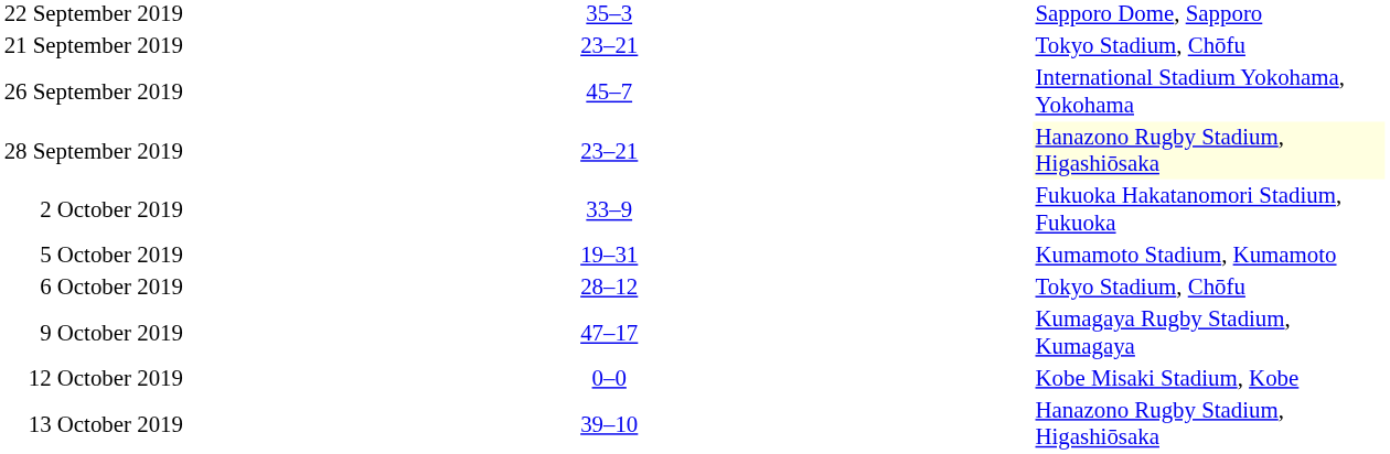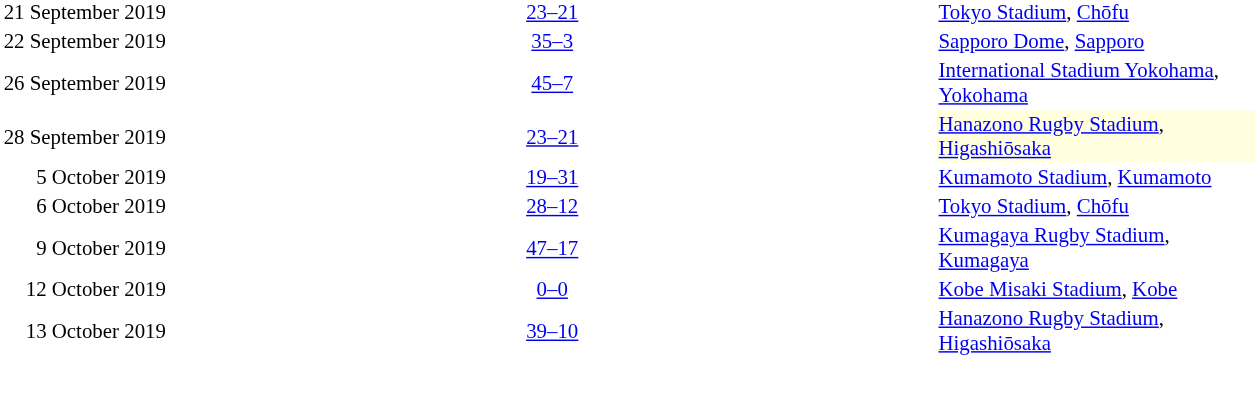 <table style="width:100%;font-size:90%" cellspacing="1">
 <tr>
 <th width=15%></th>
 <th width=25%></th>
 <th width=10%></th>
 <th width=25%></th>
 </tr>
 <tr>
+<td align=right>21 September 2019</td>
+<td align=right></td>
+<td align=center><a href='#'>23–21</a></td>
+<td></td>
+<td><a href='#'>Tokyo Stadium</a>, <a href='#'>Chōfu</a></td>
+</tr>
+<tr>
 <td align=right>22 September 2019</td>
 <td align=right></td>
 <td align=center><a href='#'>35–3</a></td>
 <td></td>
 <td><a href='#'>Sapporo Dome</a>, <a href='#'>Sapporo</a></td>
-</tr>
-<tr>
-<td align=right>21 September 2019</td>
-<td align=right></td>
-<td align=center><a href='#'>23–21</a></td>
-<td></td>
-<td><a href='#'>Tokyo Stadium</a>, <a href='#'>Chōfu</a></td>
 </tr>
 <tr>
 <td align=right>26 September 2019</td>
 <td align=right></td>
 <td align=center><a href='#'>45–7</a></td>
 <td></td>
 <td><a href='#'>International Stadium Yokohama</a>, <a href='#'>Yokohama</a></td>
 </tr>
 <tr>
 <td align=right>28 September 2019</td>
 <td align=right></td>
 <td align=center><a href='#'>23–21</a></td>
 <td></td>
 <td style="background: lightyellow;"><a href='#'>Hanazono Rugby Stadium</a>, <a href='#'>Higashiōsaka</a></td>
-</tr>
-<tr>
-<td align=right>2 October 2019</td>
-<td align=right></td>
-<td align=center><a href='#'>33–9</a></td>
-<td></td>
-<td><a href='#'>Fukuoka Hakatanomori Stadium</a>, <a href='#'>Fukuoka</a></td>
 </tr>
 <tr>
 <td align=right>5 October 2019</td>
 <td align=right></td>
 <td align=center><a href='#'>19–31</a></td>
 <td></td>
 <td><a href='#'>Kumamoto Stadium</a>, <a href='#'>Kumamoto</a></td>
 </tr>
 <tr>
 <td align=right>6 October 2019</td>
 <td align=right></td>
 <td align=center><a href='#'>28–12</a></td>
 <td></td>
 <td><a href='#'>Tokyo Stadium</a>, <a href='#'>Chōfu</a></td>
 </tr>
 <tr>
 <td align=right>9 October 2019</td>
 <td align=right></td>
 <td align=center><a href='#'>47–17</a></td>
 <td></td>
 <td><a href='#'>Kumagaya Rugby Stadium</a>, <a href='#'>Kumagaya</a></td>
 </tr>
 <tr>
 <td align=right>12 October 2019</td>
 <td align=right></td>
 <td align=center><a href='#'>0–0</a></td>
 <td></td>
 <td><a href='#'>Kobe Misaki Stadium</a>, <a href='#'>Kobe</a></td>
 </tr>
 <tr>
 <td align=right>13 October 2019</td>
 <td align=right></td>
 <td align=center><a href='#'>39–10</a></td>
 <td></td>
 <td><a href='#'>Hanazono Rugby Stadium</a>, <a href='#'>Higashiōsaka</a></td>
 </tr>
 </table>
